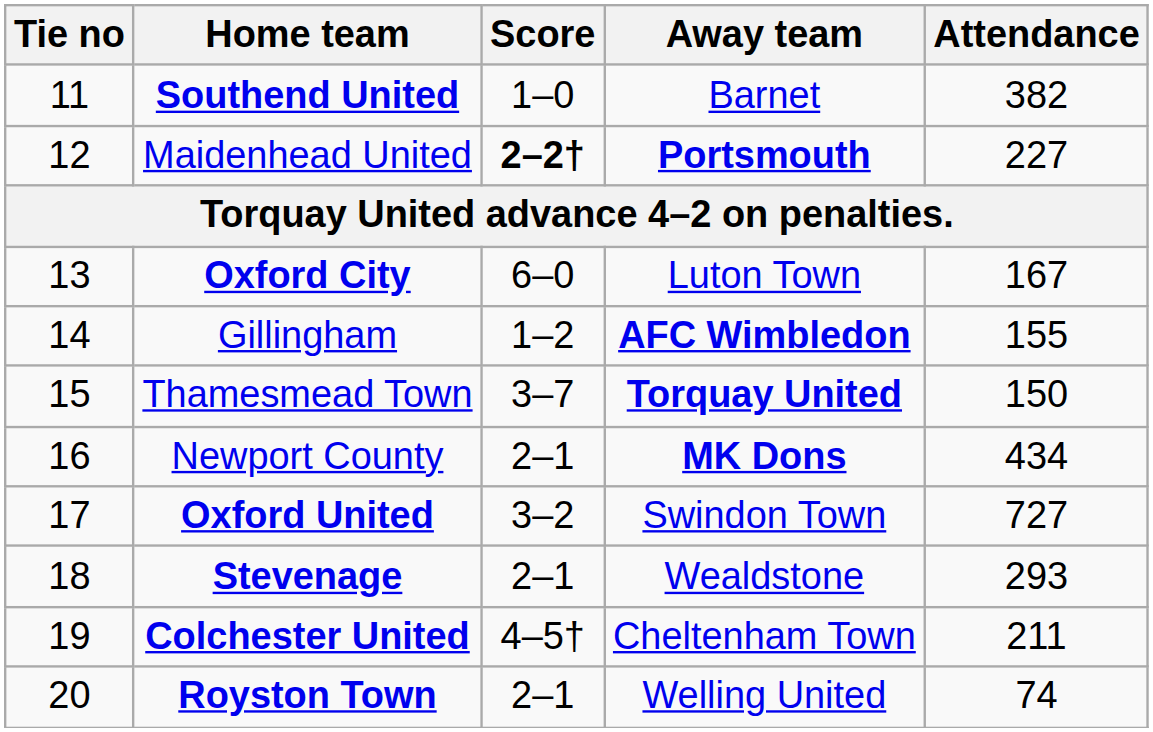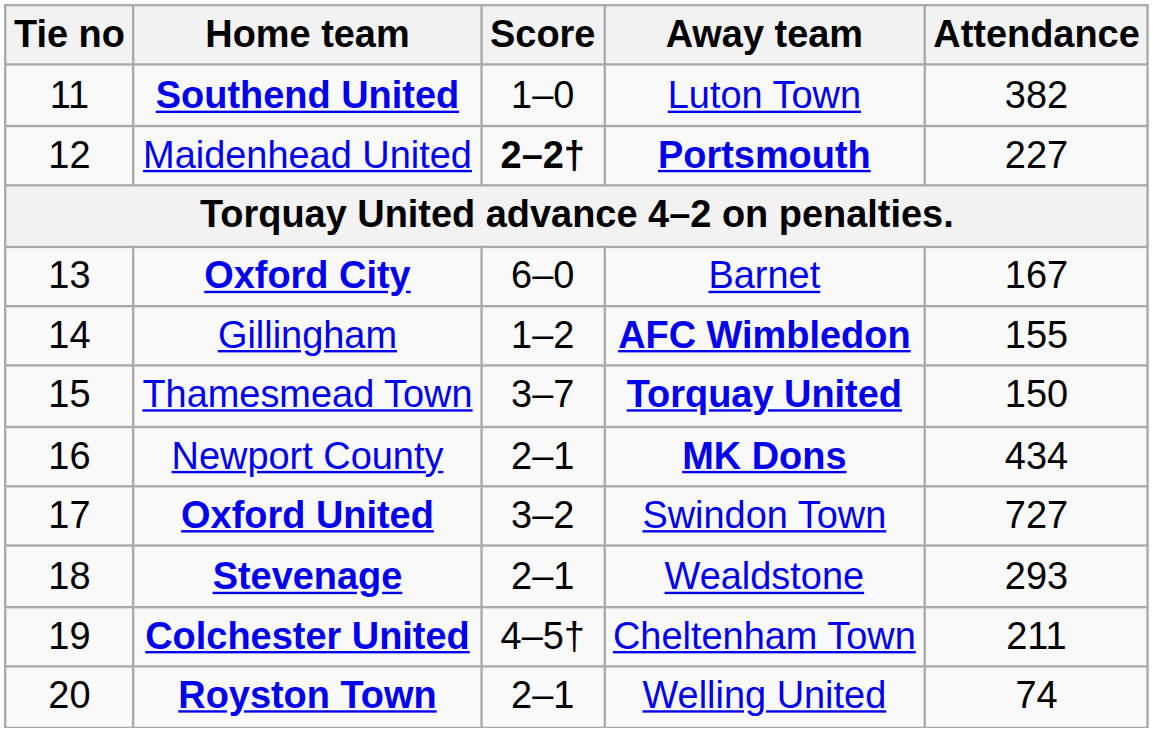 <table class="wikitable" style="text-align:center">
 <tr>
 <th>Tie no</th>
 <th>Home team</th>
 <th>Score</th>
 <th>Away team</th>
 <th>Attendance</th>
 </tr>
 <tr>
 <td>11</td>
 <td><strong><a href='#'>Southend United</a></strong></td>
 <td>1–0</td>
-<td><a href='#'>Barnet</a></td>
+<td><a href='#'>Luton Town</a></td>
 <td>382</td>
 </tr>
 <tr>
 <td>12</td>
 <td><a href='#'>Maidenhead United</a></td>
 <td><strong>2–2†</strong></td>
 <td><strong><a href='#'>Portsmouth</a></strong></td>
 <td>227</td>
 </tr>
 <tr>
 <th colspan="5">Torquay United advance 4–2 on penalties.</th>
 </tr>
 <tr>
 <td>13</td>
 <td><strong><a href='#'>Oxford City</a></strong></td>
 <td>6–0</td>
-<td><a href='#'>Luton Town</a></td>
+<td><a href='#'>Barnet</a></td>
 <td>167</td>
 </tr>
 <tr>
 <td>14</td>
 <td><a href='#'>Gillingham</a></td>
 <td>1–2</td>
 <td><strong><a href='#'>AFC Wimbledon</a></strong></td>
 <td>155</td>
 </tr>
 <tr>
 <td>15</td>
 <td><a href='#'>Thamesmead Town</a></td>
 <td>3–7</td>
 <td><strong><a href='#'>Torquay United</a></strong></td>
 <td>150</td>
 </tr>
 <tr>
 <td>16</td>
 <td><a href='#'>Newport County</a></td>
 <td>2–1</td>
 <td><strong><a href='#'>MK Dons</a></strong></td>
 <td>434</td>
 </tr>
 <tr>
 <td>17</td>
 <td><strong><a href='#'>Oxford United</a></strong></td>
 <td>3–2</td>
 <td><a href='#'>Swindon Town</a></td>
 <td>727</td>
 </tr>
 <tr>
 <td>18</td>
 <td><strong><a href='#'>Stevenage</a></strong></td>
 <td>2–1</td>
 <td><a href='#'>Wealdstone</a></td>
 <td>293</td>
 </tr>
 <tr>
 <td>19</td>
 <td><strong><a href='#'>Colchester United</a></strong></td>
 <td>4–5†</td>
 <td><a href='#'>Cheltenham Town</a></td>
 <td>211</td>
 </tr>
 <tr>
 <td>20</td>
 <td><strong><a href='#'>Royston Town</a></strong></td>
 <td>2–1</td>
 <td><a href='#'>Welling United</a></td>
 <td>74</td>
 </tr>
 <tr>
 </tr>
 </table>
